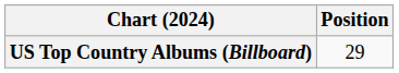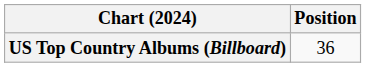 <table class="wikitable plainrowheaders" style="text-align:center">
 <tr>
 <th scope="col">Chart (2024)</th>
 <th scope="col">Position</th>
 </tr>
 <tr>
 <th scope="row">US Top Country Albums (<em>Billboard</em>)</th>
-<td>29</td>
+<td>36</td>
 </tr>
 </table>
